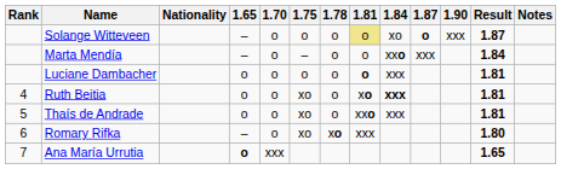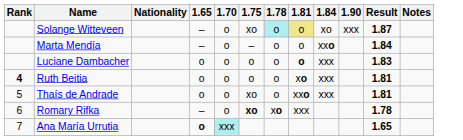 <table class="wikitable sortable" style="text-align:center;font-size:95%">
 <tr>
 <th>Rank</th>
 <th>Name</th>
 <th>Nationality</th>
 <th>1.65</th>
 <th>1.70</th>
 <th>1.75</th>
 <th>1.78</th>
 <th>1.81</th>
 <th>1.84</th>
-<th>1.87</th>
 <th>1.90</th>
 <th>Result</th>
 <th>Notes</th>
 </tr>
 <tr>
 <td></td>
 <td align=left><a href='#'>Solange Witteveen</a></td>
 <td align=left></td>
 <td>–</td>
 <td>o</td>
-<td>o</td>
-<td>o</td>
+<td>xo</td>
+<td style="background: paleturquoise;">o</td>
 <td style="background: khaki;">o</td>
 <td>xo</td>
-<td><strong>o</strong></td>
 <td>xxx</td>
 <td><strong>1.87</strong></td>
 <td></td>
 </tr>
 <tr>
 <td></td>
 <td align=left><a href='#'>Marta Mendía</a></td>
 <td align=left></td>
 <td>–</td>
 <td>o</td>
 <td>–</td>
 <td>o</td>
 <td>o</td>
 <td>xx<strong>o</strong></td>
-<td>xxx</td>
 <td></td>
 <td><strong>1.84</strong></td>
 <td></td>
 </tr>
 <tr>
 <td></td>
 <td align=left><a href='#'>Luciane Dambacher</a></td>
 <td align=left></td>
 <td>o</td>
 <td>o</td>
 <td>o</td>
 <td>o</td>
 <td><strong>o</strong></td>
 <td>xxx</td>
 <td></td>
-<td></td>
-<td><strong>1.81</strong></td>
+<td><strong>1.83</strong></td>
 <td></td>
 </tr>
 <tr>
-<td>4</td>
+<td><strong>4</strong></td>
 <td align=left><a href='#'>Ruth Beitia</a></td>
 <td align=left></td>
 <td>o</td>
 <td>o</td>
-<td>xo</td>
+<td>o</td>
 <td>o</td>
 <td>x<strong>o</strong></td>
-<td><strong>xxx</strong></td>
-<td></td>
+<td>xxx</td>
 <td></td>
 <td><strong>1.81</strong></td>
 <td></td>
 </tr>
 <tr>
 <td>5</td>
 <td align=left><a href='#'>Thaís de Andrade</a></td>
 <td align=left></td>
 <td>o</td>
 <td>o</td>
 <td>xo</td>
 <td>o</td>
 <td>xx<strong>o</strong></td>
 <td>xxx</td>
 <td></td>
-<td></td>
 <td><strong>1.81</strong></td>
 <td></td>
 </tr>
 <tr>
 <td>6</td>
 <td align=left><a href='#'>Romary Rifka</a></td>
 <td align=left></td>
 <td>–</td>
 <td>o</td>
-<td>xo</td>
+<td><strong>xo</strong></td>
 <td>x<strong>o</strong></td>
 <td>xxx</td>
 <td></td>
 <td></td>
-<td></td>
-<td><strong>1.80</strong></td>
+<td><strong>1.78</strong></td>
 <td></td>
 </tr>
 <tr>
 <td>7</td>
 <td align=left><a href='#'>Ana María Urrutia</a></td>
 <td align=left></td>
 <td><strong>o</strong></td>
-<td>xxx</td>
-<td></td>
+<td style="background: paleturquoise;">xxx</td>
 <td></td>
 <td></td>
 <td></td>
 <td></td>
 <td></td>
 <td><strong>1.65</strong></td>
 <td></td>
 </tr>
 </table>
